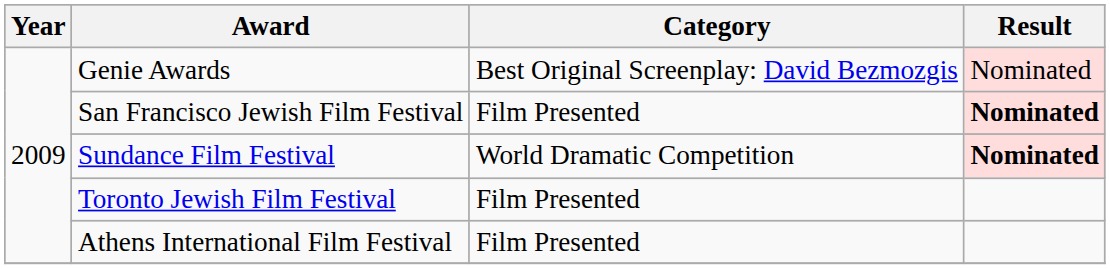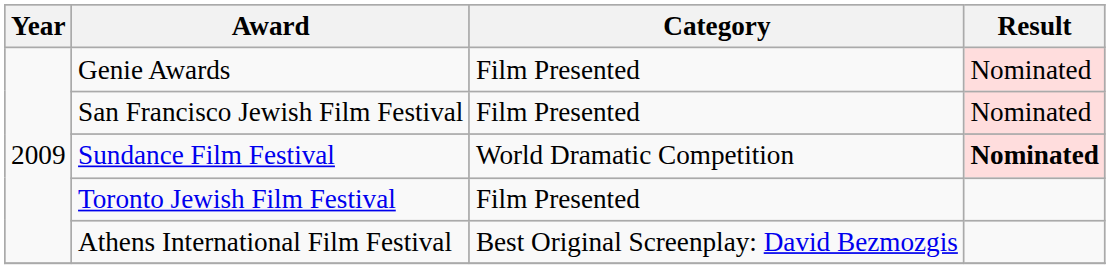 <table class=wikitable>
 <tr>
 <th>Year</th>
 <th>Award</th>
 <th>Category</th>
 <th>Result</th>
 </tr>
 <tr>
 <td rowspan=5>2009</td>
 <td>Genie Awards</td>
-<td>Best Original Screenplay: <a href='#'>David Bezmozgis</a></td>
+<td>Film Presented</td>
 <td style="background: #ffdddd">Nominated</td>
 </tr>
 <tr>
 <td>San Francisco Jewish Film Festival</td>
 <td>Film Presented</td>
-<td style="background: #ffdddd"><strong>Nominated</strong></td>
+<td style="background: #ffdddd">Nominated</td>
 </tr>
 <tr>
 <td><a href='#'>Sundance Film Festival</a></td>
 <td>World Dramatic Competition</td>
 <td style="background: #ffdddd"><strong>Nominated</strong></td>
 </tr>
 <tr>
 <td><a href='#'>Toronto Jewish Film Festival</a></td>
 <td>Film Presented</td>
 <td></td>
 </tr>
 <tr>
 <td>Athens International Film Festival</td>
-<td>Film Presented</td>
+<td>Best Original Screenplay: <a href='#'>David Bezmozgis</a></td>
 <td></td>
 </tr>
 <tr>
 </tr>
 </table>
